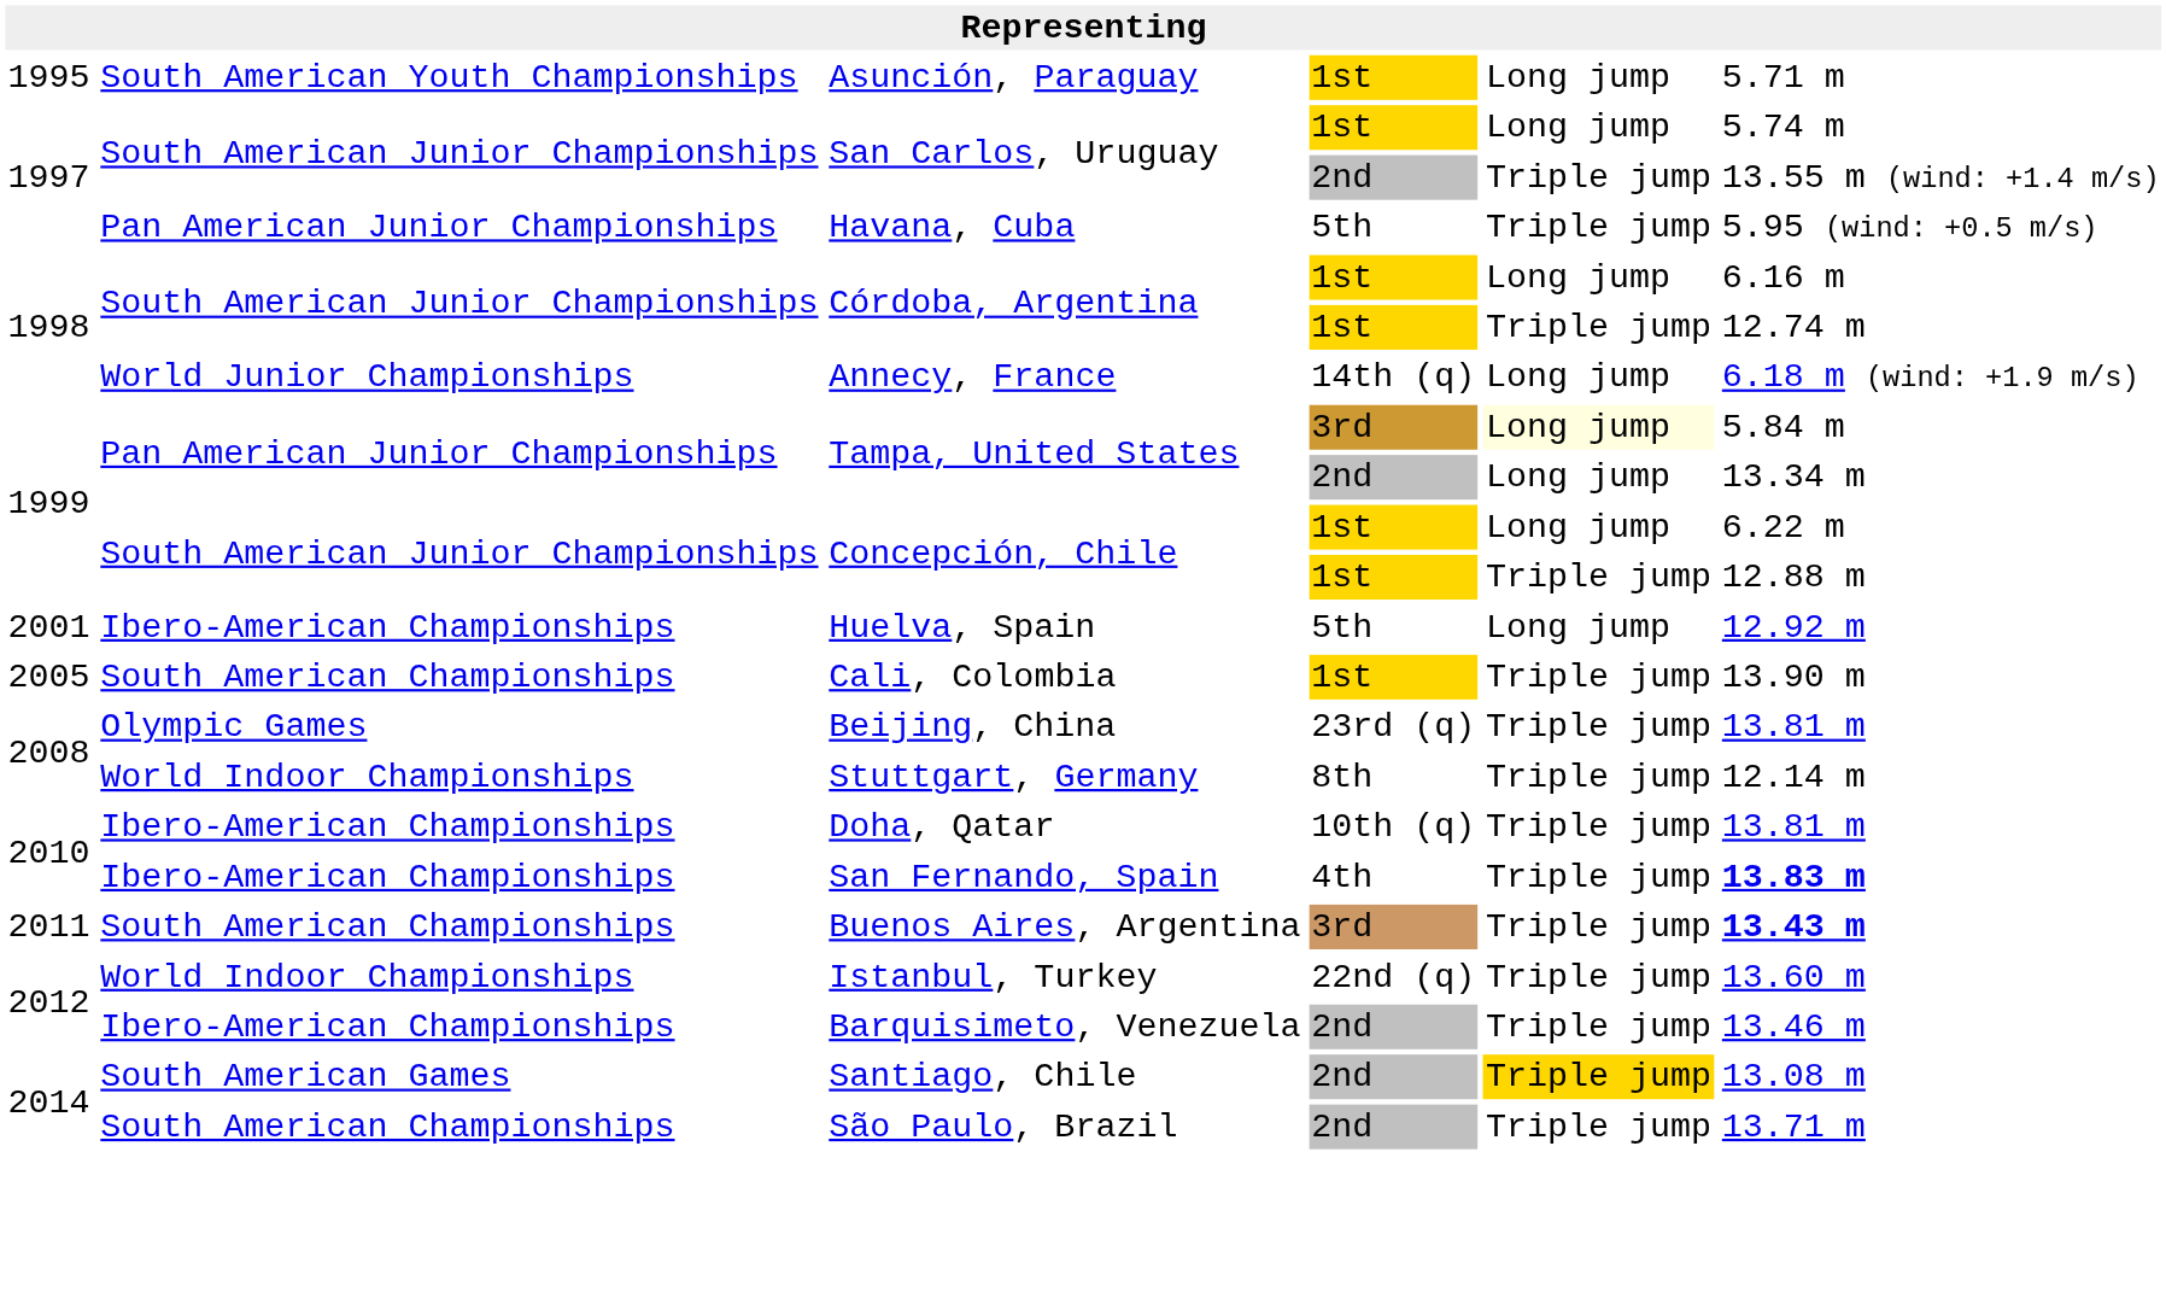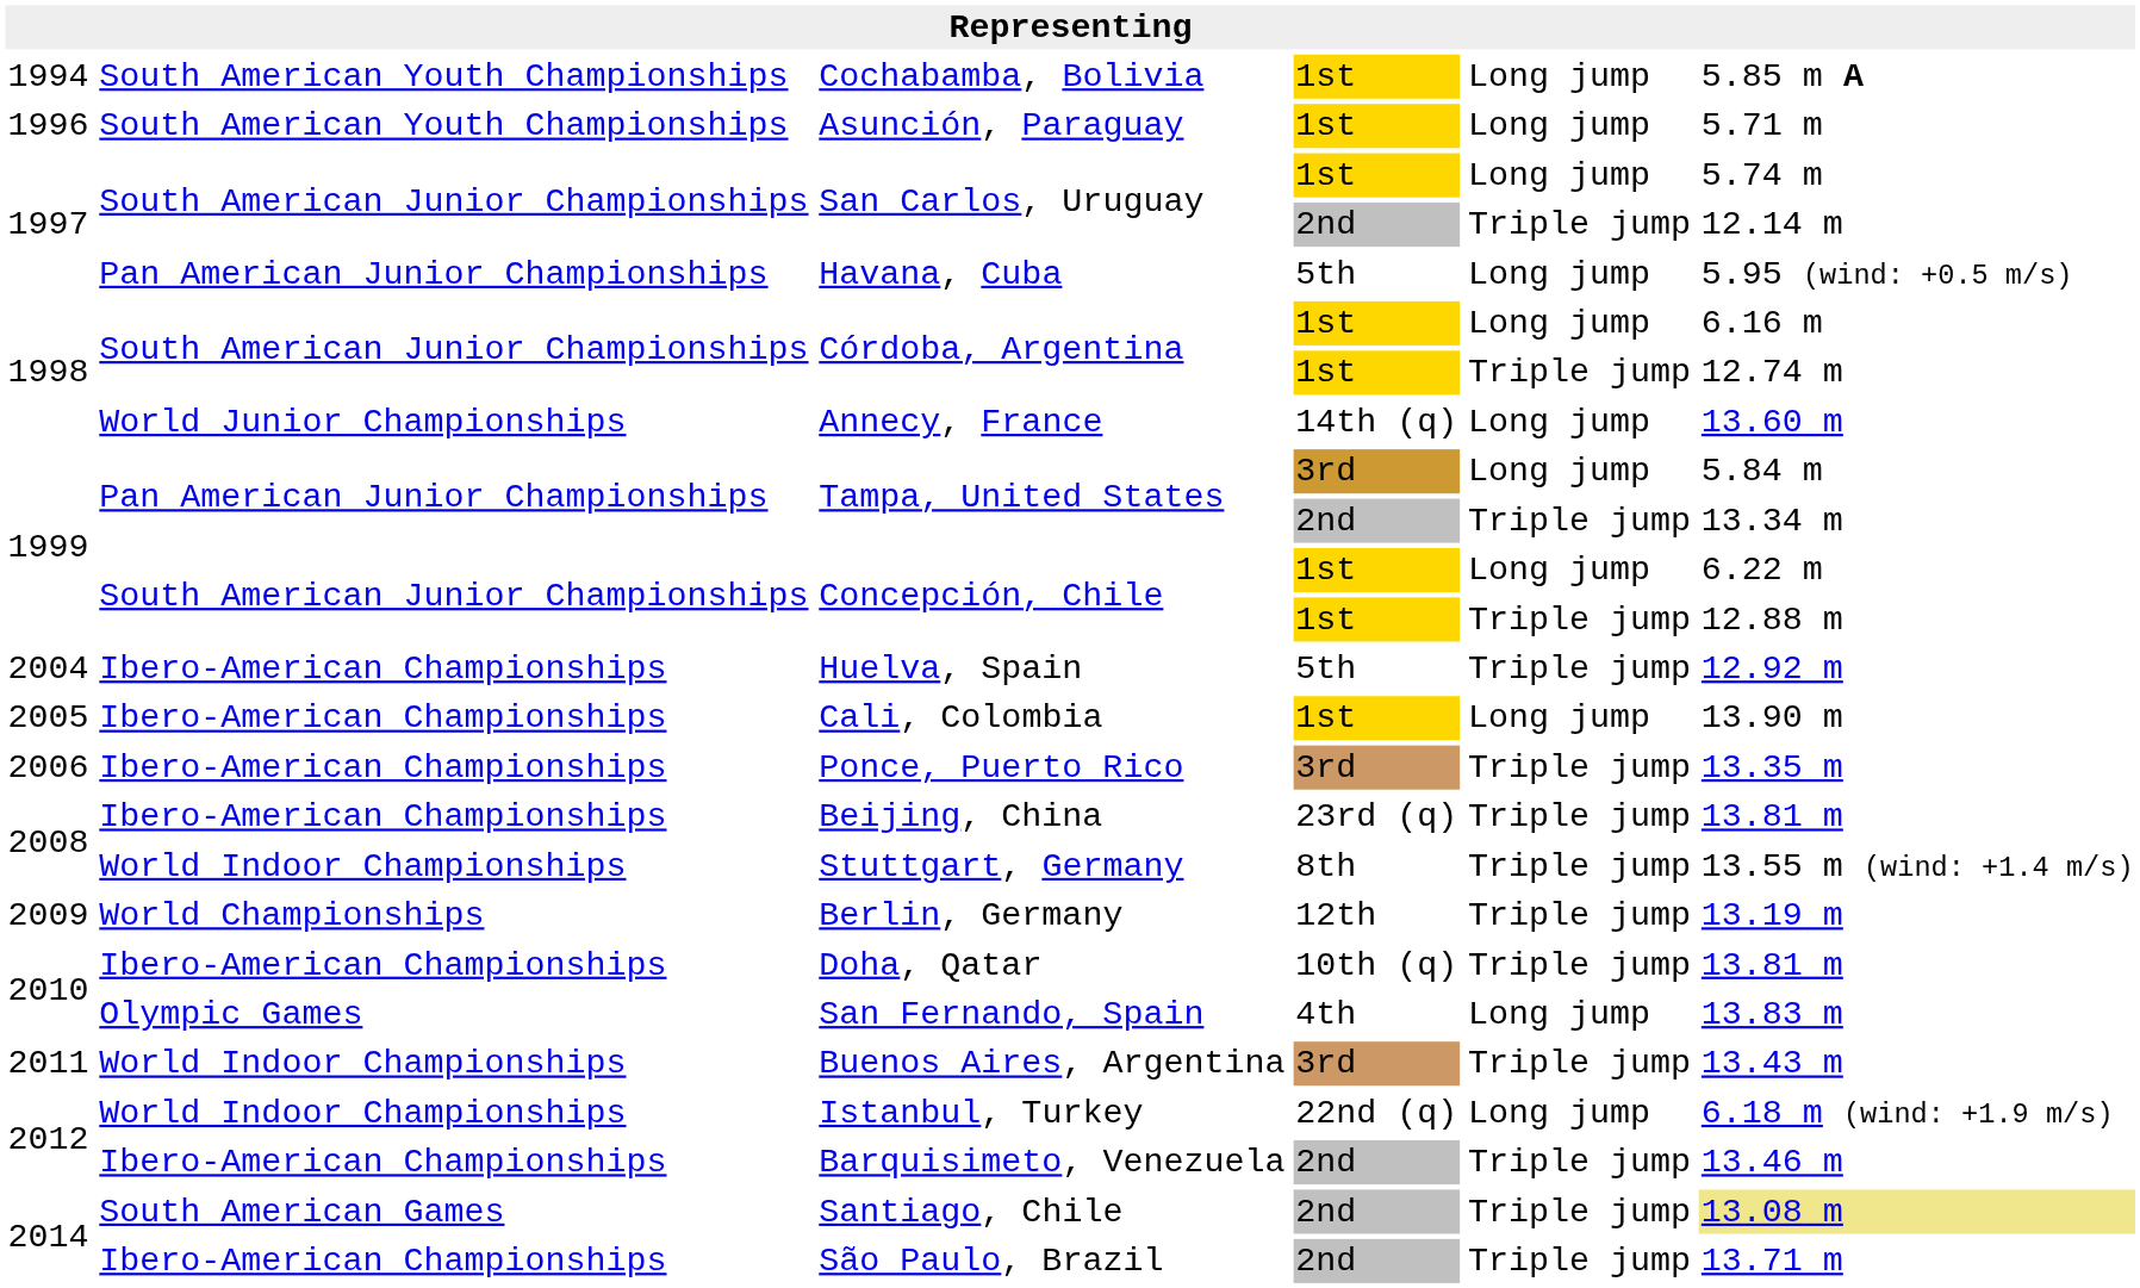 <table>
 <tr>
 <th style="background:#eee;" colspan="6">Representing </th>
 </tr>
 <tr>
-<td>1995</td>
+<td>1994</td>
+<td><a href='#'>South American Youth Championships</a></td>
+<td><a href='#'>Cochabamba</a>, <a href='#'>Bolivia</a></td>
+<td bgcolor=gold>1st</td>
+<td>Long jump</td>
+<td>5.85 m <strong>A</strong></td>
+</tr>
+<tr>
+<td>1996</td>
 <td><a href='#'>South American Youth Championships</a></td>
 <td><a href='#'>Asunción</a>, <a href='#'>Paraguay</a></td>
 <td bgcolor=gold>1st</td>
 <td>Long jump</td>
 <td>5.71 m</td>
 </tr>
 <tr>
 <td rowspan=3>1997</td>
 <td rowspan=2><a href='#'>South American Junior Championships</a></td>
 <td rowspan=2><a href='#'>San Carlos</a>, Uruguay</td>
 <td bgcolor=gold>1st</td>
 <td>Long jump</td>
 <td>5.74 m</td>
 </tr>
 <tr>
 <td style="background:silver;">2nd</td>
 <td>Triple jump</td>
-<td>13.55 m <small>(wind: +1.4 m/s)</small></td>
+<td>12.14 m</td>
 </tr>
 <tr>
 <td><a href='#'>Pan American Junior Championships</a></td>
 <td><a href='#'>Havana</a>, <a href='#'>Cuba</a></td>
 <td>5th</td>
-<td>Triple jump</td>
+<td>Long jump</td>
 <td>5.95 <small>(wind: +0.5 m/s)</small></td>
 </tr>
 <tr>
 <td rowspan=3>1998</td>
 <td rowspan=2><a href='#'>South American Junior Championships</a></td>
 <td rowspan=2><a href='#'>Córdoba, Argentina</a></td>
 <td bgcolor=gold>1st</td>
 <td>Long jump</td>
 <td>6.16 m</td>
 </tr>
 <tr>
 <td bgcolor=gold>1st</td>
 <td>Triple jump</td>
 <td>12.74 m</td>
 </tr>
 <tr>
 <td><a href='#'>World Junior Championships</a></td>
 <td><a href='#'>Annecy</a>, <a href='#'>France</a></td>
 <td>14th (q)</td>
 <td>Long jump</td>
-<td><a href='#'>6.18 m</a>  <small>(wind: +1.9 m/s)</small></td>
+<td><a href='#'>13.60 m</a></td>
 </tr>
 <tr>
 <td rowspan=4>1999</td>
 <td rowspan=2><a href='#'>Pan American Junior Championships</a></td>
 <td rowspan=2><a href='#'>Tampa, United States</a></td>
 <td style="background:#c93;">3rd</td>
-<td style="background: lightyellow;">Long jump</td>
+<td>Long jump</td>
 <td>5.84 m</td>
 </tr>
 <tr>
 <td style="background:silver;">2nd</td>
-<td>Long jump</td>
+<td>Triple jump</td>
 <td>13.34 m</td>
 </tr>
 <tr>
 <td rowspan=2><a href='#'>South American Junior Championships</a></td>
 <td rowspan=2><a href='#'>Concepción, Chile</a></td>
 <td bgcolor=gold>1st</td>
 <td>Long jump</td>
 <td>6.22 m</td>
 </tr>
 <tr>
 <td bgcolor=gold>1st</td>
 <td>Triple jump</td>
 <td>12.88 m</td>
 </tr>
 <tr>
-<td>2001</td>
+<td>2004</td>
 <td><a href='#'>Ibero-American Championships</a></td>
 <td><a href='#'>Huelva</a>, Spain</td>
 <td>5th</td>
-<td>Long jump</td>
+<td>Triple jump</td>
 <td><a href='#'>12.92 m</a></td>
 </tr>
 <tr>
 <td>2005</td>
-<td><a href='#'>South American Championships</a></td>
+<td><a href='#'>Ibero-American Championships</a></td>
 <td><a href='#'>Cali</a>, Colombia</td>
 <td bgcolor=gold>1st</td>
-<td>Triple jump</td>
+<td>Long jump</td>
 <td>13.90 m</td>
 </tr>
 <tr>
+<td>2006</td>
+<td><a href='#'>Ibero-American Championships</a></td>
+<td><a href='#'>Ponce, Puerto Rico</a></td>
+<td style="background:#c96;">3rd</td>
+<td>Triple jump</td>
+<td><a href='#'>13.35 m</a></td>
+</tr>
+<tr>
 <td rowspan=2>2008</td>
-<td><a href='#'>Olympic Games</a></td>
+<td><a href='#'>Ibero-American Championships</a></td>
 <td><a href='#'>Beijing</a>, China</td>
 <td>23rd (q)</td>
 <td>Triple jump</td>
 <td><a href='#'>13.81 m</a></td>
 </tr>
 <tr>
 <td><a href='#'>World Indoor Championships</a></td>
 <td><a href='#'>Stuttgart</a>, <a href='#'>Germany</a></td>
 <td>8th</td>
 <td>Triple jump</td>
-<td>12.14 m</td>
+<td>13.55 m <small>(wind: +1.4 m/s)</small></td>
+</tr>
+<tr>
+<td>2009</td>
+<td><a href='#'>World Championships</a></td>
+<td><a href='#'>Berlin</a>, Germany</td>
+<td>12th</td>
+<td>Triple jump</td>
+<td><a href='#'>13.19 m</a></td>
 </tr>
 <tr>
 <td rowspan=2>2010</td>
 <td><a href='#'>Ibero-American Championships</a></td>
 <td><a href='#'>Doha</a>, Qatar</td>
 <td>10th (q)</td>
 <td>Triple jump</td>
 <td><a href='#'>13.81 m</a></td>
 </tr>
 <tr>
-<td><a href='#'>Ibero-American Championships</a></td>
+<td><a href='#'>Olympic Games</a></td>
 <td><a href='#'>San Fernando, Spain</a></td>
 <td>4th</td>
-<td>Triple jump</td>
-<td><strong><a href='#'>13.83 m</a></strong></td>
+<td>Long jump</td>
+<td><a href='#'>13.83 m</a></td>
 </tr>
 <tr>
 <td>2011</td>
-<td><a href='#'>South American Championships</a></td>
+<td><a href='#'>World Indoor Championships</a></td>
 <td><a href='#'>Buenos Aires</a>, Argentina</td>
 <td style="background:#c96;">3rd</td>
 <td>Triple jump</td>
-<td><strong><a href='#'>13.43 m</a></strong></td>
+<td><a href='#'>13.43 m</a></td>
 </tr>
 <tr>
 <td rowspan=2>2012</td>
 <td><a href='#'>World Indoor Championships</a></td>
 <td><a href='#'>Istanbul</a>, Turkey</td>
 <td>22nd (q)</td>
-<td>Triple jump</td>
-<td><a href='#'>13.60 m</a></td>
+<td>Long jump</td>
+<td><a href='#'>6.18 m</a>  <small>(wind: +1.9 m/s)</small></td>
 </tr>
 <tr>
 <td><a href='#'>Ibero-American Championships</a></td>
 <td><a href='#'>Barquisimeto</a>, Venezuela</td>
 <td style="background:silver;">2nd</td>
 <td>Triple jump</td>
 <td><a href='#'>13.46 m</a></td>
 </tr>
 <tr>
 <td rowspan=2>2014</td>
 <td><a href='#'>South American Games</a></td>
 <td><a href='#'>Santiago</a>, Chile</td>
 <td style="background:silver;">2nd</td>
-<td style="background: gold;">Triple jump</td>
-<td><a href='#'>13.08 m</a></td>
+<td>Triple jump</td>
+<td style="background: khaki;"><a href='#'>13.08 m</a></td>
 </tr>
 <tr>
-<td><a href='#'>South American Championships</a></td>
+<td><a href='#'>Ibero-American Championships</a></td>
 <td><a href='#'>São Paulo</a>, Brazil</td>
 <td style="background:silver;">2nd</td>
 <td>Triple jump</td>
 <td><a href='#'>13.71 m</a></td>
 </tr>
 </table>
